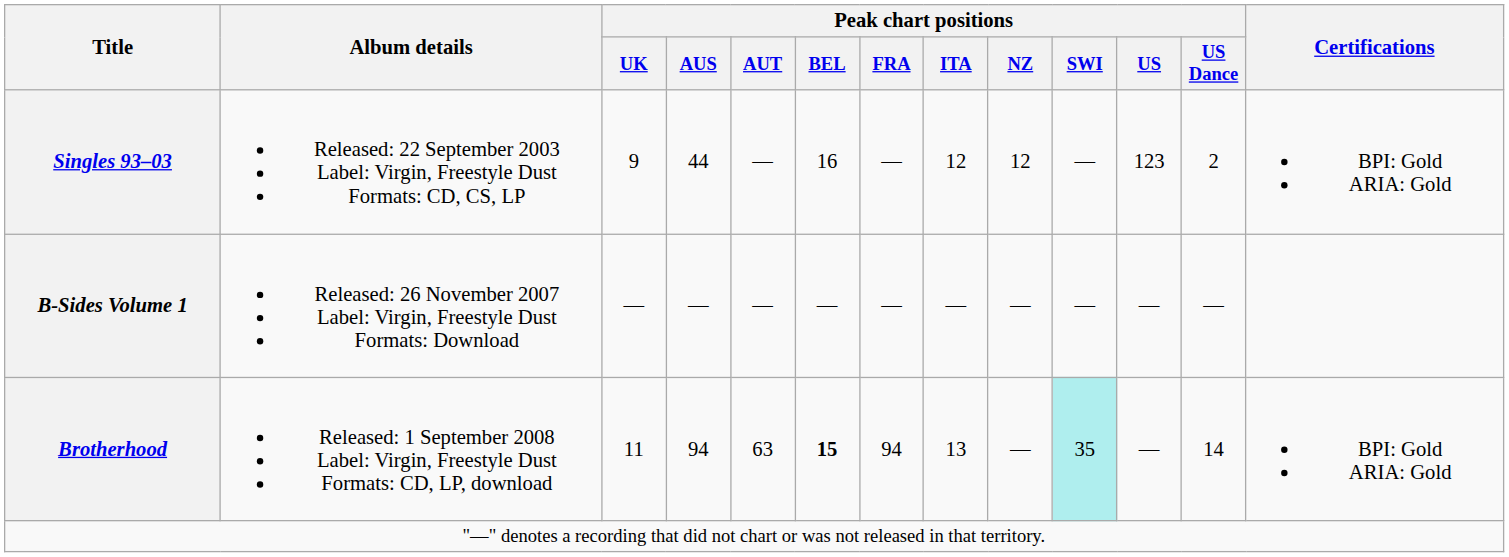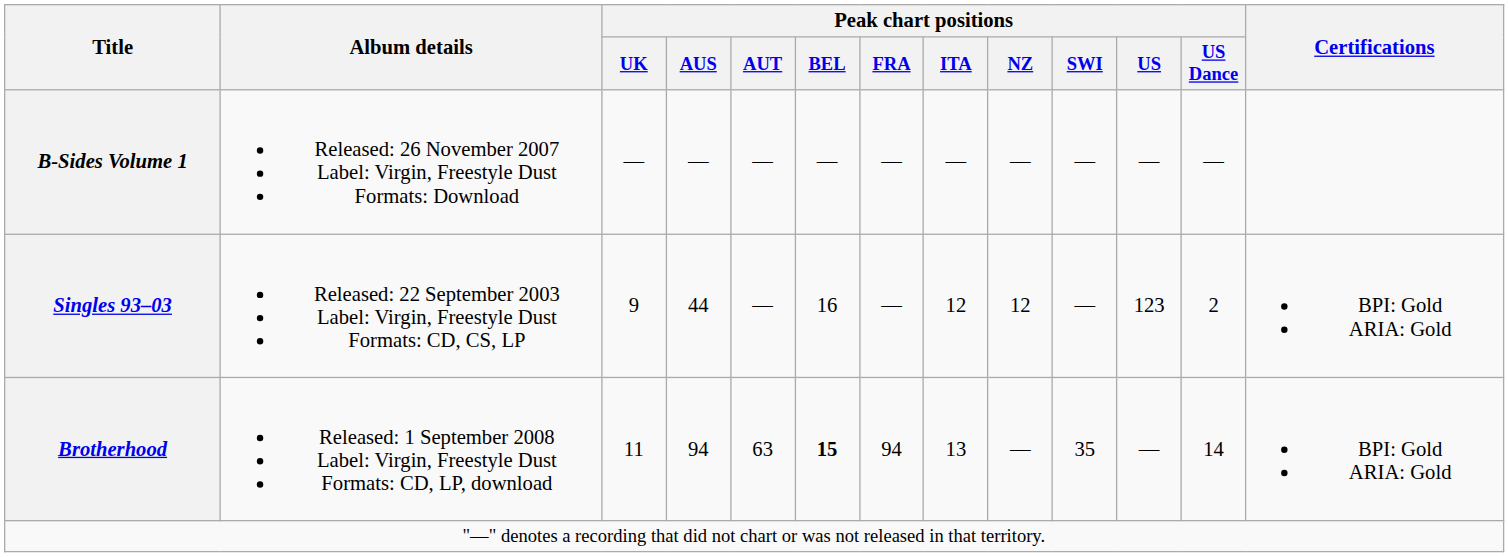 <table class="wikitable plainrowheaders" style="text-align:center;">
 <tr>
 <th scope="col" rowspan="2" style="width:10em;">Title</th>
 <th scope="col" rowspan="2" style="width:18em;">Album details</th>
 <th scope="col" colspan="10">Peak chart positions</th>
 <th scope="col" rowspan="2" style="width:12em;"><a href='#'>Certifications</a></th>
 </tr>
 <tr>
 <th scope="col" style="width:3em;font-size:90%;"><a href='#'>UK</a><br></th>
 <th scope="col" style="width:3em;font-size:90%;"><a href='#'>AUS</a><br></th>
 <th scope="col" style="width:3em;font-size:90%;"><a href='#'>AUT</a><br></th>
 <th scope="col" style="width:3em;font-size:90%;"><a href='#'>BEL</a><br></th>
 <th scope="col" style="width:3em;font-size:90%;"><a href='#'>FRA</a><br></th>
 <th scope="col" style="width:3em;font-size:90%;"><a href='#'>ITA</a><br></th>
 <th scope="col" style="width:3em;font-size:90%;"><a href='#'>NZ</a><br></th>
 <th scope="col" style="width:3em;font-size:90%;"><a href='#'>SWI</a><br></th>
 <th scope="col" style="width:3em;font-size:90%;"><a href='#'>US</a><br></th>
 <th scope="col" style="width:3em;font-size:90%;"><a href='#'>US<br>Dance</a><br></th>
 </tr>
 <tr>
+<th scope="row"><em>B-Sides Volume 1</em></th>
+<td><br><ul><li>Released: 26 November 2007</li><li>Label: Virgin, Freestyle Dust</li><li>Formats: Download</li></ul></td>
+<td>—</td>
+<td>—</td>
+<td>—</td>
+<td>—</td>
+<td>—</td>
+<td>—</td>
+<td>—</td>
+<td>—</td>
+<td>—</td>
+<td>—</td>
+<td></td>
+</tr>
+<tr>
 <th scope="row"><em><a href='#'>Singles 93–03</a></em></th>
 <td><br><ul><li>Released: 22 September 2003</li><li>Label: Virgin, Freestyle Dust</li><li>Formats: CD, CS, LP</li></ul></td>
 <td>9</td>
 <td>44</td>
 <td>—</td>
 <td>16</td>
 <td>—</td>
 <td>12</td>
 <td>12</td>
 <td>—</td>
 <td>123</td>
 <td>2</td>
 <td><br><ul><li>BPI: Gold</li><li>ARIA: Gold</li></ul></td>
 </tr>
 <tr>
-<th scope="row"><em>B-Sides Volume 1</em></th>
-<td><br><ul><li>Released: 26 November 2007</li><li>Label: Virgin, Freestyle Dust</li><li>Formats: Download</li></ul></td>
-<td>—</td>
-<td>—</td>
-<td>—</td>
-<td>—</td>
-<td>—</td>
-<td>—</td>
-<td>—</td>
-<td>—</td>
-<td>—</td>
-<td>—</td>
-<td></td>
-</tr>
-<tr>
 <th scope="row"><em><a href='#'>Brotherhood</a></em></th>
 <td><br><ul><li>Released: 1 September 2008</li><li>Label: Virgin, Freestyle Dust</li><li>Formats: CD, LP, download</li></ul></td>
 <td>11</td>
 <td>94</td>
 <td>63</td>
 <td><strong>15</strong></td>
 <td>94</td>
 <td>13</td>
 <td>—</td>
-<td style="background: paleturquoise;">35</td>
+<td>35</td>
 <td>—</td>
 <td>14</td>
 <td><br><ul><li>BPI: Gold</li><li>ARIA: Gold</li></ul></td>
 </tr>
 <tr>
 <td colspan="13" style="font-size:90%">"—" denotes a recording that did not chart or was not released in that territory.</td>
 </tr>
 </table>
